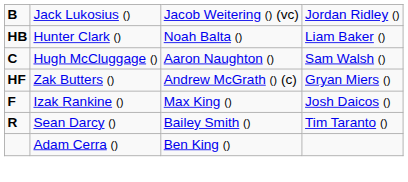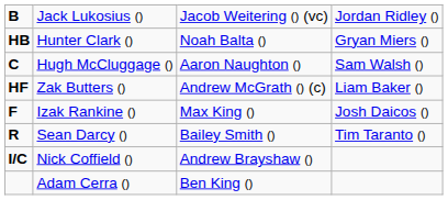 <table class="wikitable">
 <tr>
 <td><strong>B</strong></td>
 <td><a href='#'>Jack Lukosius</a> <small>()</small></td>
 <td><a href='#'>Jacob Weitering</a> <small>()</small> (vc)</td>
 <td><a href='#'>Jordan Ridley</a> <small>()</small></td>
 </tr>
 <tr>
 <td><strong>HB</strong></td>
 <td><a href='#'>Hunter Clark</a> <small>()</small></td>
 <td><a href='#'>Noah Balta</a> <small>()</small></td>
-<td><a href='#'>Liam Baker</a> <small>()</small></td>
+<td><a href='#'>Gryan Miers</a> <small>()</small></td>
 </tr>
 <tr>
 <td><strong>C</strong></td>
 <td><a href='#'>Hugh McCluggage</a> <small>()</small></td>
 <td><a href='#'>Aaron Naughton</a> <small>()</small></td>
 <td><a href='#'>Sam Walsh</a> <small>()</small></td>
 </tr>
 <tr>
 <td><strong>HF</strong></td>
 <td><a href='#'>Zak Butters</a> <small>()</small></td>
 <td><a href='#'>Andrew McGrath</a> <small>()</small> (c)</td>
-<td><a href='#'>Gryan Miers</a> <small>()</small></td>
+<td><a href='#'>Liam Baker</a> <small>()</small></td>
 </tr>
 <tr>
 <td><strong>F</strong></td>
 <td><a href='#'>Izak Rankine</a> <small>()</small></td>
 <td><a href='#'>Max King</a> <small>()</small></td>
 <td><a href='#'>Josh Daicos</a> <small>()</small></td>
 </tr>
 <tr>
 <td><strong>R</strong></td>
 <td><a href='#'>Sean Darcy</a> <small>()</small></td>
 <td><a href='#'>Bailey Smith</a> <small>()</small></td>
 <td><a href='#'>Tim Taranto</a> <small>()</small></td>
 </tr>
 <tr>
+<td><strong>I/C</strong></td>
+<td><a href='#'>Nick Coffield</a> <small>()</small></td>
+<td><a href='#'>Andrew Brayshaw</a> <small>()</small></td>
+<td></td>
+</tr>
+<tr>
 <td></td>
 <td><a href='#'>Adam Cerra</a> <small>()</small></td>
 <td><a href='#'>Ben King</a> <small>()</small></td>
 <td></td>
 </tr>
 </table>
